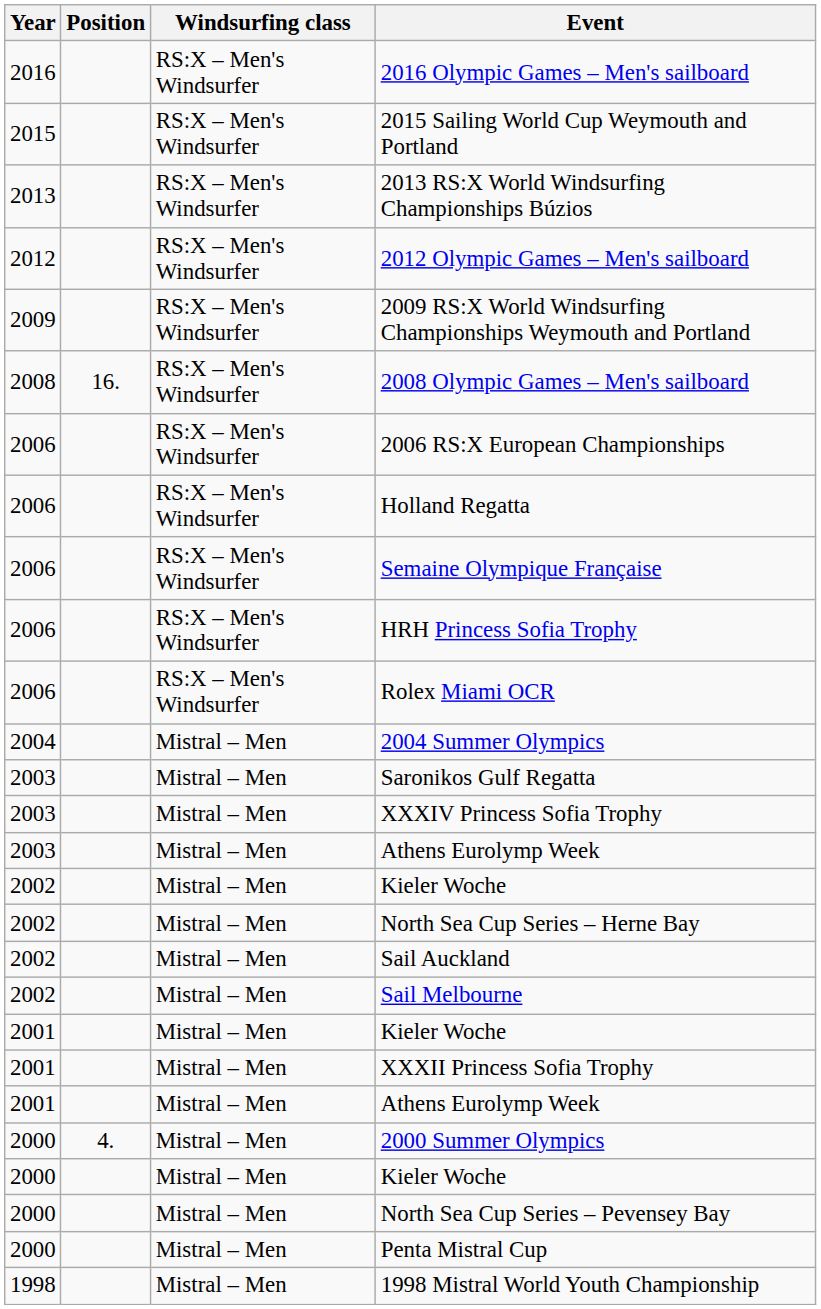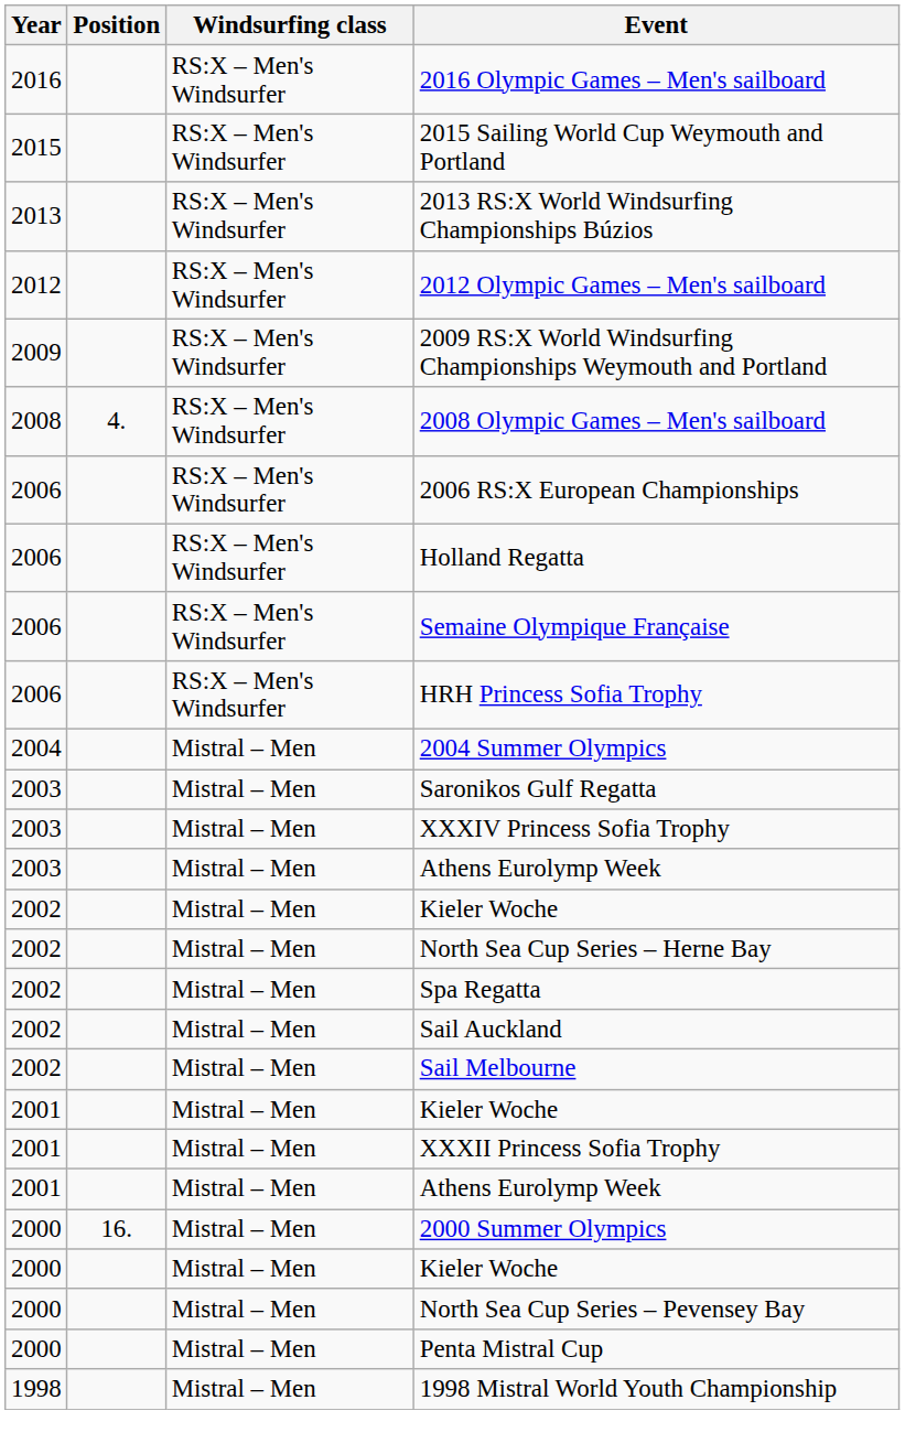 <table class="wikitable">
 <tr>
 <th width="30">Year</th>
 <th width="20">Position</th>
 <th width="150">Windsurfing class</th>
 <th width="300">Event</th>
 </tr>
 <tr>
 <td>2016</td>
 <td align="center"></td>
 <td>RS:X – Men's Windsurfer</td>
 <td> <a href='#'>2016 Olympic Games – Men's sailboard</a></td>
 </tr>
 <tr>
 <td>2015</td>
 <td align="center"></td>
 <td>RS:X – Men's Windsurfer</td>
 <td>2015 Sailing World Cup Weymouth and Portland</td>
 </tr>
 <tr>
 <td>2013</td>
 <td align="center"></td>
 <td>RS:X – Men's Windsurfer</td>
 <td>2013 RS:X World Windsurfing Championships Búzios</td>
 </tr>
 <tr>
 <td>2012</td>
 <td align="center"></td>
 <td>RS:X – Men's Windsurfer</td>
 <td> <a href='#'>2012 Olympic Games – Men's sailboard</a></td>
 </tr>
 <tr>
 <td>2009</td>
 <td align="center"></td>
 <td>RS:X – Men's Windsurfer</td>
 <td>2009 RS:X World Windsurfing Championships Weymouth and Portland</td>
 </tr>
 <tr>
 <td>2008</td>
-<td align="center">16.</td>
+<td align="center">4.</td>
 <td>RS:X – Men's Windsurfer</td>
 <td> <a href='#'>2008 Olympic Games – Men's sailboard</a></td>
 </tr>
 <tr>
 <td>2006</td>
 <td align="center"></td>
 <td>RS:X – Men's Windsurfer</td>
 <td> 2006 RS:X European Championships</td>
 </tr>
 <tr>
 <td>2006</td>
 <td align="center"></td>
 <td>RS:X – Men's Windsurfer</td>
 <td> Holland Regatta</td>
 </tr>
 <tr>
 <td>2006</td>
 <td align="center"></td>
 <td>RS:X – Men's Windsurfer</td>
 <td> <a href='#'>Semaine Olympique Française</a></td>
 </tr>
 <tr>
 <td>2006</td>
 <td align="center"></td>
 <td>RS:X – Men's Windsurfer</td>
 <td> HRH <a href='#'>Princess Sofia Trophy</a></td>
-</tr>
-<tr>
-<td>2006</td>
-<td align="center"></td>
-<td>RS:X – Men's Windsurfer</td>
-<td> Rolex <a href='#'>Miami OCR</a></td>
 </tr>
 <tr>
 <td>2004</td>
 <td align="center"></td>
 <td>Mistral – Men</td>
 <td> <a href='#'>2004 Summer Olympics</a></td>
 </tr>
 <tr>
 <td>2003</td>
 <td align="center"></td>
 <td>Mistral – Men</td>
 <td> Saronikos Gulf Regatta</td>
 </tr>
 <tr>
 <td>2003</td>
 <td align="center"></td>
 <td>Mistral – Men</td>
 <td> XXXIV Princess Sofia Trophy</td>
 </tr>
 <tr>
 <td>2003</td>
 <td align="center"></td>
 <td>Mistral – Men</td>
 <td> Athens Eurolymp Week</td>
 </tr>
 <tr>
 <td>2002</td>
 <td align="center"></td>
 <td>Mistral – Men</td>
 <td> Kieler Woche</td>
 </tr>
 <tr>
 <td>2002</td>
 <td align="center"></td>
 <td>Mistral – Men</td>
 <td> North Sea Cup Series – Herne Bay</td>
 </tr>
 <tr>
 <td>2002</td>
 <td align="center"></td>
 <td>Mistral – Men</td>
+<td> Spa Regatta</td>
+</tr>
+<tr>
+<td>2002</td>
+<td align="center"></td>
+<td>Mistral – Men</td>
 <td> Sail Auckland</td>
 </tr>
 <tr>
 <td>2002</td>
 <td align="center"></td>
 <td>Mistral – Men</td>
 <td> <a href='#'>Sail Melbourne</a></td>
 </tr>
 <tr>
 <td>2001</td>
 <td align="center"></td>
 <td>Mistral – Men</td>
 <td> Kieler Woche</td>
 </tr>
 <tr>
 <td>2001</td>
 <td align="center"></td>
 <td>Mistral – Men</td>
 <td> XXXII Princess Sofia Trophy</td>
 </tr>
 <tr>
 <td>2001</td>
 <td align="center"></td>
 <td>Mistral – Men</td>
 <td> Athens Eurolymp Week</td>
 </tr>
 <tr>
 <td>2000</td>
-<td align="center">4.</td>
+<td align="center">16.</td>
 <td>Mistral – Men</td>
 <td> <a href='#'>2000 Summer Olympics</a></td>
 </tr>
 <tr>
 <td>2000</td>
 <td align="center"></td>
 <td>Mistral – Men</td>
 <td> Kieler Woche</td>
 </tr>
 <tr>
 <td>2000</td>
 <td align="center"></td>
 <td>Mistral – Men</td>
 <td> North Sea Cup Series – Pevensey Bay</td>
 </tr>
 <tr>
 <td>2000</td>
 <td align="center"></td>
 <td>Mistral – Men</td>
 <td> Penta Mistral Cup</td>
 </tr>
 <tr>
 <td>1998</td>
 <td align="center"></td>
 <td>Mistral – Men</td>
 <td> 1998 Mistral World Youth Championship</td>
 </tr>
 </table>
